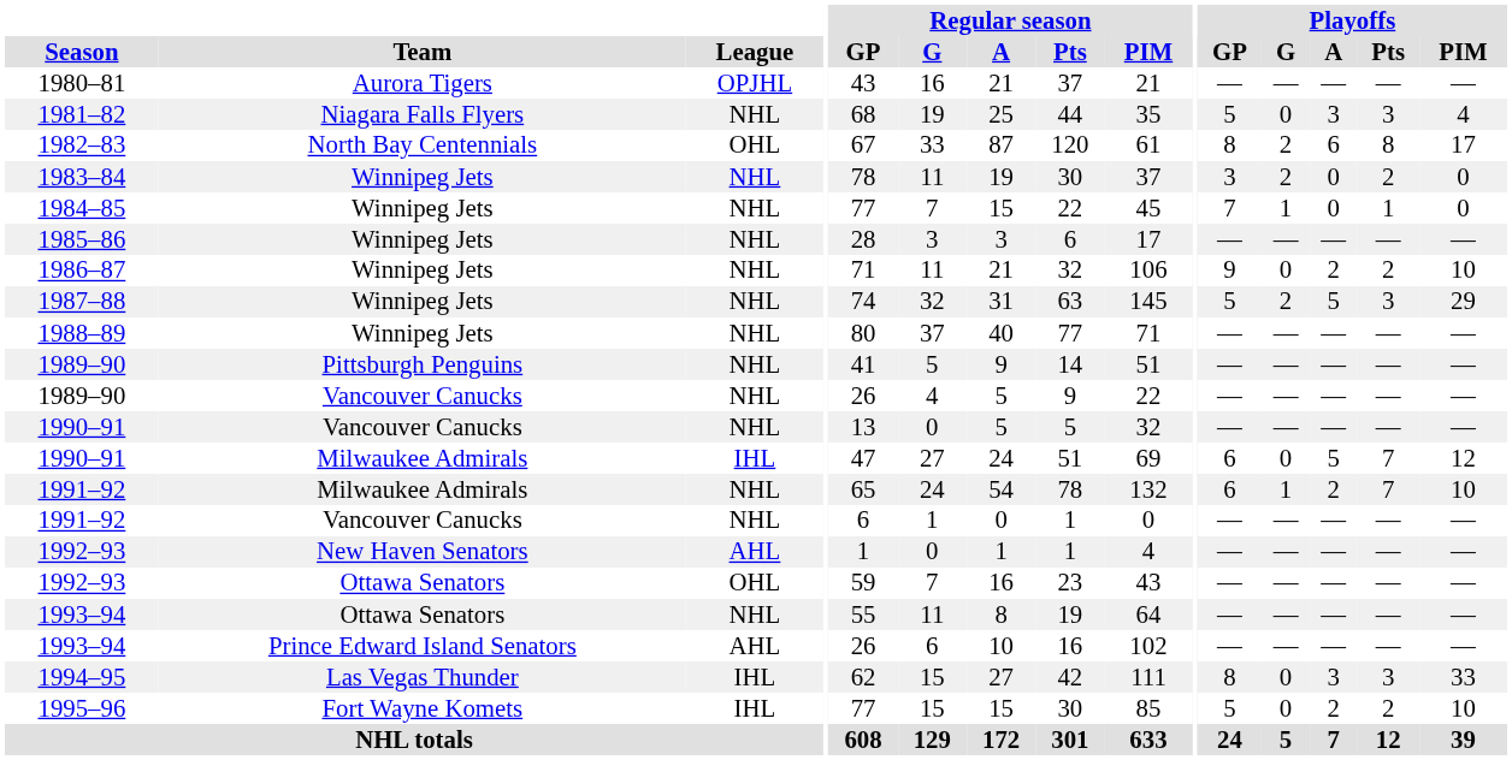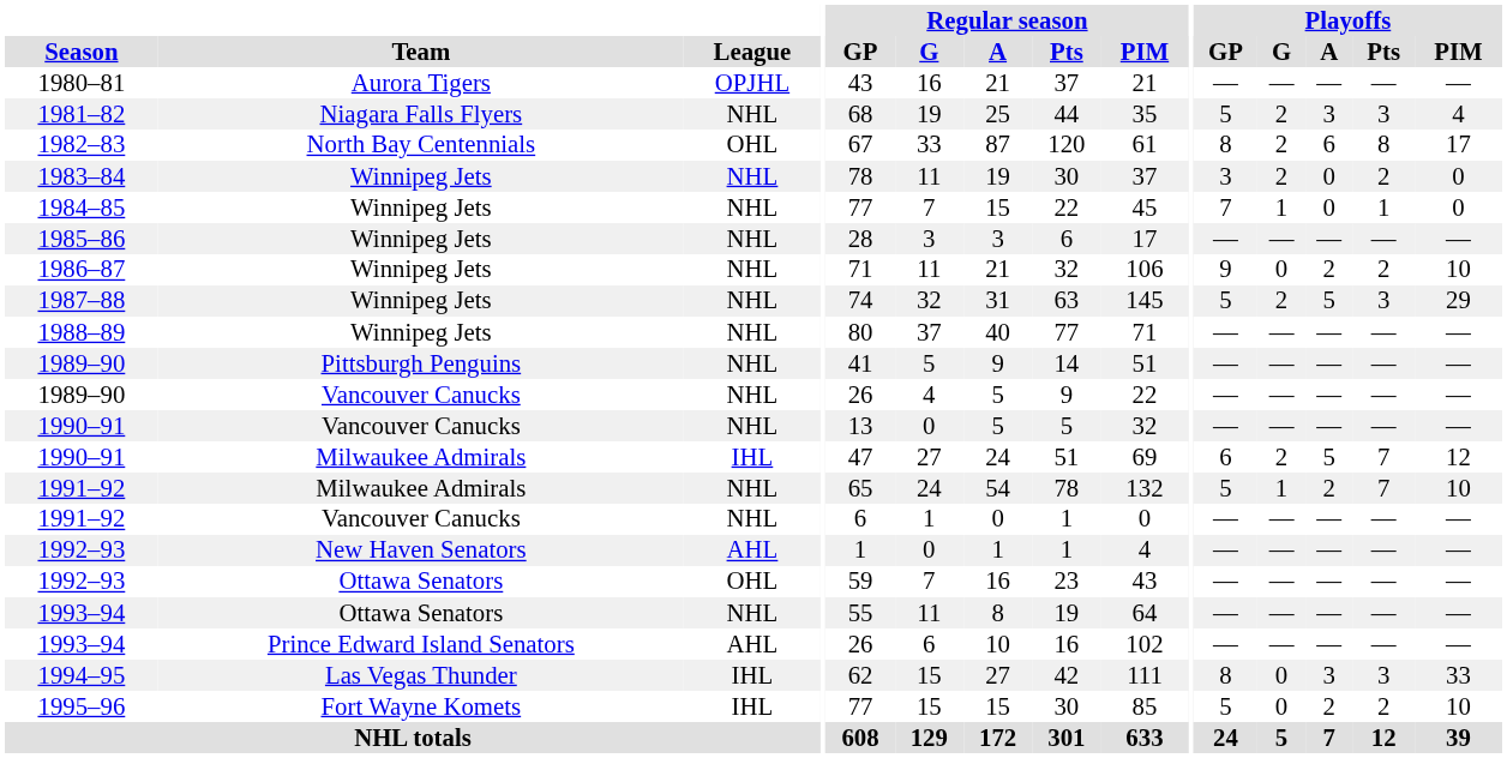 <table border="0" cellpadding="1" cellspacing="0" style="text-align:center; width:60em">
 <tr bgcolor="#e0e0e0">
 <th colspan="3" bgcolor="#ffffff"></th>
 <th rowspan="100" bgcolor="#ffffff"></th>
 <th colspan="5"><a href='#'>Regular season</a></th>
 <th rowspan="100" bgcolor="#ffffff"></th>
 <th colspan="5"><a href='#'>Playoffs</a></th>
 </tr>
 <tr bgcolor="#e0e0e0">
 <th><a href='#'>Season</a></th>
 <th>Team</th>
 <th>League</th>
 <th>GP</th>
 <th><a href='#'>G</a></th>
 <th><a href='#'>A</a></th>
 <th><a href='#'>Pts</a></th>
 <th><a href='#'>PIM</a></th>
 <th>GP</th>
 <th>G</th>
 <th>A</th>
 <th>Pts</th>
 <th>PIM</th>
 </tr>
 <tr>
 <td>1980–81</td>
 <td><a href='#'>Aurora Tigers</a></td>
 <td><a href='#'>OPJHL</a></td>
 <td>43</td>
 <td>16</td>
 <td>21</td>
 <td>37</td>
 <td>21</td>
 <td>—</td>
 <td>—</td>
 <td>—</td>
 <td>—</td>
 <td>—</td>
 </tr>
 <tr bgcolor="#f0f0f0">
 <td><a href='#'>1981–82</a></td>
 <td><a href='#'>Niagara Falls Flyers</a></td>
 <td>NHL</td>
 <td>68</td>
 <td>19</td>
 <td>25</td>
 <td>44</td>
 <td>35</td>
 <td>5</td>
-<td>0</td>
+<td>2</td>
 <td>3</td>
 <td>3</td>
 <td>4</td>
 </tr>
 <tr>
 <td><a href='#'>1982–83</a></td>
 <td><a href='#'>North Bay Centennials</a></td>
 <td>OHL</td>
 <td>67</td>
 <td>33</td>
 <td>87</td>
 <td>120</td>
 <td>61</td>
 <td>8</td>
 <td>2</td>
 <td>6</td>
 <td>8</td>
 <td>17</td>
 </tr>
 <tr bgcolor="#f0f0f0">
 <td><a href='#'>1983–84</a></td>
 <td><a href='#'>Winnipeg Jets</a></td>
 <td><a href='#'>NHL</a></td>
 <td>78</td>
 <td>11</td>
 <td>19</td>
 <td>30</td>
 <td>37</td>
 <td>3</td>
 <td>2</td>
 <td>0</td>
 <td>2</td>
 <td>0</td>
 </tr>
 <tr>
 <td><a href='#'>1984–85</a></td>
 <td>Winnipeg Jets</td>
 <td>NHL</td>
 <td>77</td>
 <td>7</td>
 <td>15</td>
 <td>22</td>
 <td>45</td>
 <td>7</td>
 <td>1</td>
 <td>0</td>
 <td>1</td>
 <td>0</td>
 </tr>
 <tr bgcolor="#f0f0f0">
 <td><a href='#'>1985–86</a></td>
 <td>Winnipeg Jets</td>
 <td>NHL</td>
 <td>28</td>
 <td>3</td>
 <td>3</td>
 <td>6</td>
 <td>17</td>
 <td>—</td>
 <td>—</td>
 <td>—</td>
 <td>—</td>
 <td>—</td>
 </tr>
 <tr>
 <td><a href='#'>1986–87</a></td>
 <td>Winnipeg Jets</td>
 <td>NHL</td>
 <td>71</td>
 <td>11</td>
 <td>21</td>
 <td>32</td>
 <td>106</td>
 <td>9</td>
 <td>0</td>
 <td>2</td>
 <td>2</td>
 <td>10</td>
 </tr>
 <tr bgcolor="#f0f0f0">
 <td><a href='#'>1987–88</a></td>
 <td>Winnipeg Jets</td>
 <td>NHL</td>
 <td>74</td>
 <td>32</td>
 <td>31</td>
 <td>63</td>
 <td>145</td>
 <td>5</td>
 <td>2</td>
 <td>5</td>
 <td>3</td>
 <td>29</td>
 </tr>
 <tr>
 <td><a href='#'>1988–89</a></td>
 <td>Winnipeg Jets</td>
 <td>NHL</td>
 <td>80</td>
 <td>37</td>
 <td>40</td>
 <td>77</td>
 <td>71</td>
 <td>—</td>
 <td>—</td>
 <td>—</td>
 <td>—</td>
 <td>—</td>
 </tr>
 <tr bgcolor="#f0f0f0">
 <td><a href='#'>1989–90</a></td>
 <td><a href='#'>Pittsburgh Penguins</a></td>
 <td>NHL</td>
 <td>41</td>
 <td>5</td>
 <td>9</td>
 <td>14</td>
 <td>51</td>
 <td>—</td>
 <td>—</td>
 <td>—</td>
 <td>—</td>
 <td>—</td>
 </tr>
 <tr>
 <td>1989–90</td>
 <td><a href='#'>Vancouver Canucks</a></td>
 <td>NHL</td>
 <td>26</td>
 <td>4</td>
 <td>5</td>
 <td>9</td>
 <td>22</td>
 <td>—</td>
 <td>—</td>
 <td>—</td>
 <td>—</td>
 <td>—</td>
 </tr>
 <tr bgcolor="#f0f0f0">
 <td><a href='#'>1990–91</a></td>
 <td>Vancouver Canucks</td>
 <td>NHL</td>
 <td>13</td>
 <td>0</td>
 <td>5</td>
 <td>5</td>
 <td>32</td>
 <td>—</td>
 <td>—</td>
 <td>—</td>
 <td>—</td>
 <td>—</td>
 </tr>
 <tr>
 <td><a href='#'>1990–91</a></td>
 <td><a href='#'>Milwaukee Admirals</a></td>
 <td><a href='#'>IHL</a></td>
 <td>47</td>
 <td>27</td>
 <td>24</td>
 <td>51</td>
 <td>69</td>
 <td>6</td>
-<td>0</td>
+<td>2</td>
 <td>5</td>
 <td>7</td>
 <td>12</td>
 </tr>
 <tr bgcolor="#f0f0f0">
 <td><a href='#'>1991–92</a></td>
 <td>Milwaukee Admirals</td>
 <td>NHL</td>
 <td>65</td>
 <td>24</td>
 <td>54</td>
 <td>78</td>
 <td>132</td>
-<td>6</td>
+<td>5</td>
 <td>1</td>
 <td>2</td>
 <td>7</td>
 <td>10</td>
 </tr>
 <tr>
 <td><a href='#'>1991–92</a></td>
 <td>Vancouver Canucks</td>
 <td>NHL</td>
 <td>6</td>
 <td>1</td>
 <td>0</td>
 <td>1</td>
 <td>0</td>
 <td>—</td>
 <td>—</td>
 <td>—</td>
 <td>—</td>
 <td>—</td>
 </tr>
 <tr bgcolor="#f0f0f0">
 <td><a href='#'>1992–93</a></td>
 <td><a href='#'>New Haven Senators</a></td>
 <td><a href='#'>AHL</a></td>
 <td>1</td>
 <td>0</td>
 <td>1</td>
 <td>1</td>
 <td>4</td>
 <td>—</td>
 <td>—</td>
 <td>—</td>
 <td>—</td>
 <td>—</td>
 </tr>
 <tr>
 <td><a href='#'>1992–93</a></td>
 <td><a href='#'>Ottawa Senators</a></td>
 <td>OHL</td>
 <td>59</td>
 <td>7</td>
 <td>16</td>
 <td>23</td>
 <td>43</td>
 <td>—</td>
 <td>—</td>
 <td>—</td>
 <td>—</td>
 <td>—</td>
 </tr>
 <tr bgcolor="#f0f0f0">
 <td><a href='#'>1993–94</a></td>
 <td>Ottawa Senators</td>
 <td>NHL</td>
 <td>55</td>
 <td>11</td>
 <td>8</td>
 <td>19</td>
 <td>64</td>
 <td>—</td>
 <td>—</td>
 <td>—</td>
 <td>—</td>
 <td>—</td>
 </tr>
 <tr>
 <td><a href='#'>1993–94</a></td>
 <td><a href='#'>Prince Edward Island Senators</a></td>
 <td>AHL</td>
 <td>26</td>
 <td>6</td>
 <td>10</td>
 <td>16</td>
 <td>102</td>
 <td>—</td>
 <td>—</td>
 <td>—</td>
 <td>—</td>
 <td>—</td>
 </tr>
 <tr bgcolor="#f0f0f0">
 <td><a href='#'>1994–95</a></td>
 <td><a href='#'>Las Vegas Thunder</a></td>
 <td>IHL</td>
 <td>62</td>
 <td>15</td>
 <td>27</td>
 <td>42</td>
 <td>111</td>
 <td>8</td>
 <td>0</td>
 <td>3</td>
 <td>3</td>
 <td>33</td>
 </tr>
 <tr>
 <td><a href='#'>1995–96</a></td>
 <td><a href='#'>Fort Wayne Komets</a></td>
 <td>IHL</td>
 <td>77</td>
 <td>15</td>
 <td>15</td>
 <td>30</td>
 <td>85</td>
 <td>5</td>
 <td>0</td>
 <td>2</td>
 <td>2</td>
 <td>10</td>
 </tr>
 <tr bgcolor="#e0e0e0">
 <th colspan="3">NHL totals</th>
 <th>608</th>
 <th>129</th>
 <th>172</th>
 <th>301</th>
 <th>633</th>
 <th>24</th>
 <th>5</th>
 <th>7</th>
 <th>12</th>
 <th>39</th>
 </tr>
 </table>
